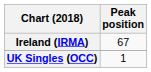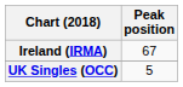 <table class="wikitable sortable plainrowheaders" style="text-align:center">
 <tr>
 <th>Chart (2018)</th>
 <th>Peak<br>position</th>
 </tr>
 <tr>
 <th scope="row">Ireland (<a href='#'>IRMA</a>)</th>
 <td>67</td>
 </tr>
 <tr>
 </tr>
 <tr>
 <th scope="row"><a href='#'>UK Singles</a> (<a href='#'>OCC</a>)</th>
-<td>1</td>
+<td>5</td>
 </tr>
 </table>
